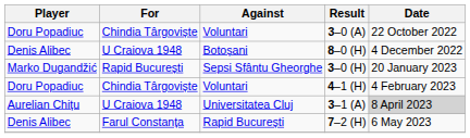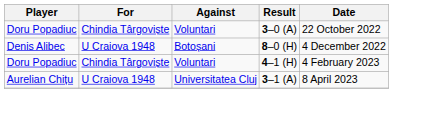 <table class="wikitable sortable">
 <tr>
 <th>Player</th>
 <th>For</th>
 <th>Against</th>
 <th>Result</th>
 <th>Date</th>
 </tr>
 <tr>
 <td> <a href='#'>Doru Popadiuc</a></td>
 <td><a href='#'>Chindia Târgoviște</a></td>
 <td><a href='#'>Voluntari</a></td>
 <td align=center><strong>3</strong>–0 (A)</td>
 <td>22 October 2022</td>
 </tr>
 <tr>
 <td> <a href='#'>Denis Alibec</a></td>
 <td><a href='#'>U Craiova 1948</a></td>
 <td><a href='#'>Botoșani</a></td>
 <td align=center><strong>8</strong>–0 (H)</td>
 <td>4 December 2022</td>
 </tr>
 <tr>
-<td> <a href='#'>Marko Dugandžić</a></td>
-<td><a href='#'>Rapid București</a></td>
-<td><a href='#'>Sepsi Sfântu Gheorghe</a></td>
-<td align=center><strong>3</strong>–0 (H)</td>
-<td>20 January 2023</td>
-</tr>
-<tr>
 <td> <a href='#'>Doru Popadiuc</a></td>
 <td><a href='#'>Chindia Târgoviște</a></td>
 <td><a href='#'>Voluntari</a></td>
 <td align=center><strong>4</strong>–1 (H)</td>
 <td>4 February 2023</td>
 </tr>
 <tr>
 <td> <a href='#'>Aurelian Chițu</a></td>
 <td><a href='#'>U Craiova 1948</a></td>
 <td><a href='#'>Universitatea Cluj</a></td>
 <td align=center><strong>3</strong>–1 (A)</td>
-<td style="background: lightgrey;">8 April 2023</td>
-</tr>
-<tr>
-<td> <a href='#'>Denis Alibec</a></td>
-<td><a href='#'>Farul Constanța</a></td>
-<td><a href='#'>Rapid București</a></td>
-<td align=center><strong>7</strong>–2 (H)</td>
-<td>6 May 2023</td>
+<td>8 April 2023</td>
 </tr>
 <tr>
 </tr>
 </table>
